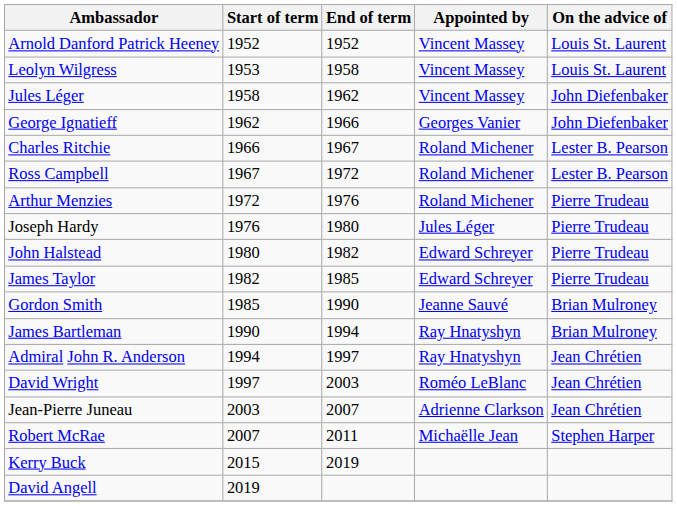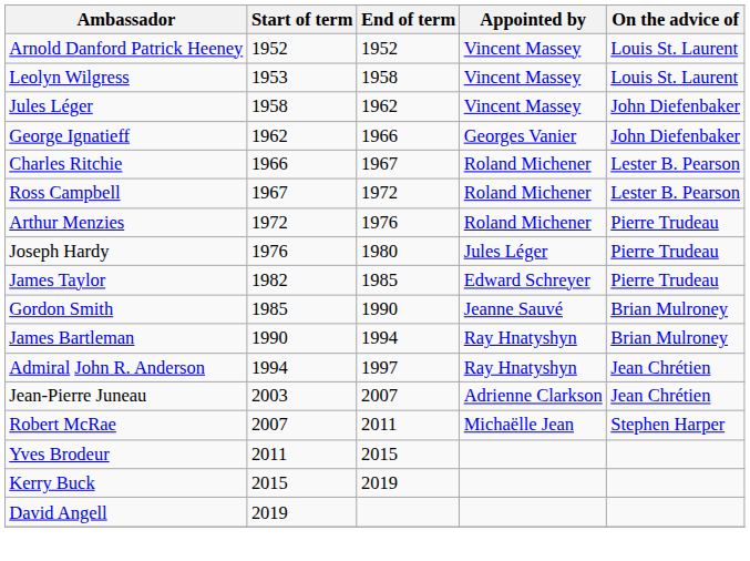 <table class="wikitable">
 <tr>
 <th>Ambassador</th>
 <th>Start of term</th>
 <th>End of term</th>
 <th>Appointed by</th>
 <th>On the advice of</th>
 </tr>
 <tr>
 <td><a href='#'>Arnold Danford Patrick Heeney</a></td>
 <td>1952</td>
 <td>1952</td>
 <td><a href='#'>Vincent Massey</a></td>
 <td><a href='#'>Louis St. Laurent</a></td>
 </tr>
 <tr>
 <td><a href='#'>Leolyn Wilgress</a></td>
 <td>1953</td>
 <td>1958</td>
 <td><a href='#'>Vincent Massey</a></td>
 <td><a href='#'>Louis St. Laurent</a></td>
 </tr>
 <tr>
 <td><a href='#'>Jules Léger</a></td>
 <td>1958</td>
 <td>1962</td>
 <td><a href='#'>Vincent Massey</a></td>
 <td><a href='#'>John Diefenbaker</a></td>
 </tr>
 <tr>
 <td><a href='#'>George Ignatieff</a></td>
 <td>1962</td>
 <td>1966</td>
 <td><a href='#'>Georges Vanier</a></td>
 <td><a href='#'>John Diefenbaker</a></td>
 </tr>
 <tr>
 <td><a href='#'>Charles Ritchie</a></td>
 <td>1966</td>
 <td>1967</td>
 <td><a href='#'>Roland Michener</a></td>
 <td><a href='#'>Lester B. Pearson</a></td>
 </tr>
 <tr>
 <td><a href='#'>Ross Campbell</a></td>
 <td>1967</td>
 <td>1972</td>
 <td><a href='#'>Roland Michener</a></td>
 <td><a href='#'>Lester B. Pearson</a></td>
 </tr>
 <tr>
 <td><a href='#'>Arthur Menzies</a></td>
 <td>1972</td>
 <td>1976</td>
 <td><a href='#'>Roland Michener</a></td>
 <td><a href='#'>Pierre Trudeau</a></td>
 </tr>
 <tr>
 <td>Joseph Hardy</td>
 <td>1976</td>
 <td>1980</td>
 <td><a href='#'>Jules Léger</a></td>
 <td><a href='#'>Pierre Trudeau</a></td>
 </tr>
 <tr>
-<td><a href='#'>John Halstead</a></td>
-<td>1980</td>
-<td>1982</td>
-<td><a href='#'>Edward Schreyer</a></td>
-<td><a href='#'>Pierre Trudeau</a></td>
-</tr>
-<tr>
 <td><a href='#'>James Taylor</a></td>
 <td>1982</td>
 <td>1985</td>
 <td><a href='#'>Edward Schreyer</a></td>
 <td><a href='#'>Pierre Trudeau</a></td>
 </tr>
 <tr>
 <td><a href='#'>Gordon Smith</a></td>
 <td>1985</td>
 <td>1990</td>
 <td><a href='#'>Jeanne Sauvé</a></td>
 <td><a href='#'>Brian Mulroney</a></td>
 </tr>
 <tr>
 <td><a href='#'>James Bartleman</a></td>
 <td>1990</td>
 <td>1994</td>
 <td><a href='#'>Ray Hnatyshyn</a></td>
 <td><a href='#'>Brian Mulroney</a></td>
 </tr>
 <tr>
 <td><a href='#'>Admiral</a> <a href='#'>John R. Anderson</a></td>
 <td>1994</td>
 <td>1997</td>
 <td><a href='#'>Ray Hnatyshyn</a></td>
 <td><a href='#'>Jean Chrétien</a></td>
 </tr>
 <tr>
-<td><a href='#'>David Wright</a></td>
-<td>1997</td>
-<td>2003</td>
-<td><a href='#'>Roméo LeBlanc</a></td>
-<td><a href='#'>Jean Chrétien</a></td>
-</tr>
-<tr>
 <td>Jean-Pierre Juneau</td>
 <td>2003</td>
 <td>2007</td>
 <td><a href='#'>Adrienne Clarkson</a></td>
 <td><a href='#'>Jean Chrétien</a></td>
 </tr>
 <tr>
 <td><a href='#'>Robert McRae</a></td>
 <td>2007</td>
 <td>2011</td>
 <td><a href='#'>Michaëlle Jean</a></td>
 <td><a href='#'>Stephen Harper</a></td>
+</tr>
+<tr>
+<td><a href='#'>Yves Brodeur</a></td>
+<td>2011</td>
+<td>2015</td>
+<td></td>
+<td></td>
 </tr>
 <tr>
 <td><a href='#'>Kerry Buck</a></td>
 <td>2015</td>
 <td>2019</td>
 <td></td>
 <td></td>
 </tr>
 <tr>
 <td><a href='#'>David Angell</a></td>
 <td>2019</td>
 <td></td>
 <td></td>
 <td></td>
 </tr>
 <tr>
 </tr>
 </table>
